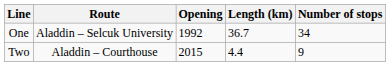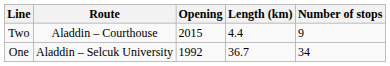 <table class="wikitable">
 <tr>
 <th>Line</th>
 <th>Route</th>
 <th>Opening</th>
 <th>Length (km)</th>
 <th>Number of stops</th>
 </tr>
 <tr>
+<td align="center">Two</td>
+<td align="center">Aladdin – Courthouse</td>
+<td>2015</td>
+<td>4.4</td>
+<td>9</td>
+</tr>
+<tr>
 <td align="center">One</td>
 <td align="center">Aladdin – Selcuk University</td>
 <td>1992</td>
 <td>36.7</td>
 <td>34</td>
 </tr>
-<tr>
-<td align="center">Two</td>
-<td align="center">Aladdin – Courthouse</td>
-<td>2015</td>
-<td>4.4</td>
-<td>9</td>
-</tr>
 </table>
